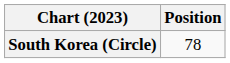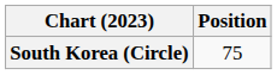 <table class="wikitable plainrowheaders" style="text-align:center">
 <tr>
 <th scope="col">Chart (2023)</th>
 <th scope="col">Position</th>
 </tr>
 <tr>
 <th scope="row">South Korea (Circle)</th>
-<td>78</td>
+<td>75</td>
 </tr>
 </table>
